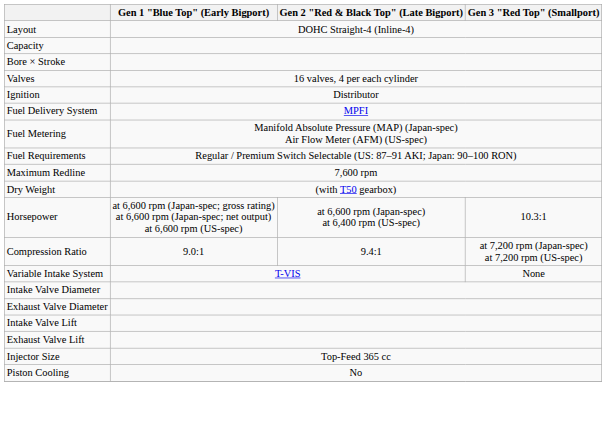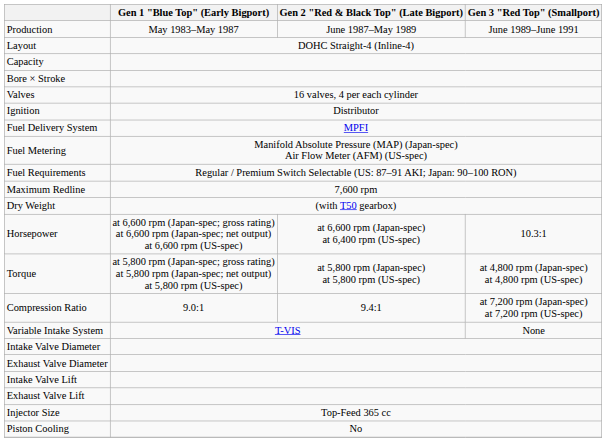 <table class="wikitable" style="text-align: center;">
 <tr>
 <th></th>
 <th>Gen 1 "Blue Top" (Early Bigport)</th>
 <th>Gen 2 "Red & Black Top" (Late Bigport)</th>
 <th>Gen 3 "Red Top" (Smallport)</th>
+</tr>
+<tr>
+<td style="text-align: left;">Production</td>
+<td>May 1983–May 1987</td>
+<td>June 1987–May 1989</td>
+<td>June 1989–June 1991</td>
 </tr>
 <tr>
 <td style="text-align: left;">Layout</td>
 <td colspan="3">DOHC Straight-4 (Inline-4)</td>
 </tr>
 <tr>
 <td style="text-align: left;">Capacity</td>
 <td colspan="3"></td>
 </tr>
 <tr>
 <td style="text-align: left;">Bore × Stroke</td>
 <td colspan="3"></td>
 </tr>
 <tr>
 <td style="text-align: left;">Valves</td>
 <td colspan="3">16 valves, 4 per each cylinder</td>
 </tr>
 <tr>
 <td style="text-align: left;">Ignition</td>
 <td colspan="3">Distributor</td>
 </tr>
 <tr>
 <td style="text-align: left;">Fuel Delivery System</td>
 <td colspan="3"><a href='#'>MPFI</a></td>
 </tr>
 <tr>
 <td style="text-align: left;">Fuel Metering</td>
 <td colspan="3">Manifold Absolute Pressure (MAP) (Japan-spec)<br>Air Flow Meter (AFM) (US-spec)</td>
 </tr>
 <tr>
 <td style="text-align: left;">Fuel Requirements</td>
 <td colspan="3">Regular / Premium Switch Selectable (US: 87–91 AKI; Japan: 90–100 RON)</td>
 </tr>
 <tr>
 <td style="text-align: left;">Maximum Redline</td>
 <td colspan="3">7,600 rpm</td>
 </tr>
 <tr>
 <td style="text-align: left;">Dry Weight</td>
 <td colspan="3"> (with <a href='#'>T50</a> gearbox)</td>
 </tr>
 <tr>
 <td style="text-align: left;">Horsepower</td>
 <td> at 6,600 rpm (Japan-spec; gross rating)<br> at 6,600 rpm (Japan-spec; net output)<br> at 6,600 rpm (US-spec)</td>
 <td> at 6,600 rpm (Japan-spec)<br> at 6,400 rpm (US-spec)</td>
 <td>10.3:1</td>
 </tr>
 <tr>
+<td style="text-align: left;">Torque</td>
+<td> at 5,800 rpm (Japan-spec; gross rating)<br> at 5,800 rpm (Japan-spec; net output)<br> at 5,800 rpm (US-spec)</td>
+<td> at 5,800 rpm (Japan-spec)<br> at 5,800 rpm (US-spec)</td>
+<td> at 4,800 rpm (Japan-spec)<br> at 4,800 rpm (US-spec)</td>
+</tr>
+<tr>
 <td style="text-align: left;">Compression Ratio</td>
 <td>9.0:1</td>
 <td>9.4:1</td>
 <td> at 7,200 rpm (Japan-spec)<br> at 7,200 rpm (US-spec)</td>
 </tr>
 <tr>
 <td style="text-align: left;">Variable Intake System</td>
 <td colspan="2"><a href='#'>T-VIS</a></td>
 <td>None</td>
 </tr>
 <tr>
 <td style="text-align: left;">Intake Valve Diameter</td>
 <td colspan="3"></td>
 </tr>
 <tr>
 <td style="text-align: left;">Exhaust Valve Diameter</td>
 <td colspan="3"></td>
 </tr>
 <tr>
 <td style="text-align: left;">Intake Valve Lift</td>
 <td colspan="3"></td>
 </tr>
 <tr>
 <td style="text-align: left;">Exhaust Valve Lift</td>
 <td colspan="3"></td>
 </tr>
 <tr>
 <td style="text-align: left;">Injector Size</td>
 <td colspan="3">Top-Feed 365 cc</td>
 </tr>
 <tr>
 <td style="text-align: left;">Piston Cooling</td>
 <td colspan="3">No</td>
 </tr>
 <tr>
 </tr>
 </table>
